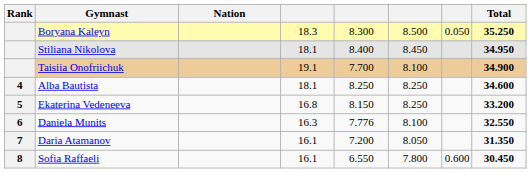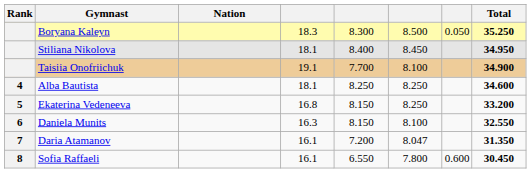 <table class="wikitable sortable" style="text-align:center; font-size:85%">
 <tr>
 <th scope="col" style="width:20px;">Rank</th>
 <th ! scope="col" style="width:170px;">Gymnast</th>
 <th ! scope="col" style="width:120px;">Nation</th>
 <th ! scope="col" style="width:60px;"></th>
 <th ! scope="col" style="width:60px;"></th>
 <th ! scope="col" style="width:60px;"></th>
 <th ! scope="col" style="width:30px;"></th>
 <th ! scope="col" style="width:60px;">Total</th>
 </tr>
 <tr bgcolor=fffcaf>
 <th scope=row></th>
 <td align=left><a href='#'>Boryana Kaleyn</a></td>
 <td align=left></td>
 <td>18.3</td>
 <td>8.300</td>
 <td>8.500</td>
 <td>0.050</td>
 <td><strong>35.250</strong></td>
 </tr>
 <tr bgcolor=e5e5e5>
 <th scope=row></th>
 <td align=left><a href='#'>Stiliana Nikolova</a></td>
 <td align=left></td>
 <td>18.1</td>
 <td>8.400</td>
 <td>8.450</td>
 <td></td>
 <td><strong>34.950</strong></td>
 </tr>
 <tr bgcolor=eecc99>
 <th scope=row></th>
 <td align=left><a href='#'>Taisiia Onofriichuk</a></td>
 <td align=left></td>
 <td>19.1</td>
 <td>7.700</td>
 <td>8.100</td>
 <td></td>
 <td><strong>34.900</strong></td>
 </tr>
 <tr>
 <th scope=row>4</th>
 <td align=left><a href='#'>Alba Bautista</a></td>
 <td align=left></td>
 <td>18.1</td>
 <td>8.250</td>
 <td>8.250</td>
 <td></td>
 <td><strong>34.600</strong></td>
 </tr>
 <tr>
 <th scope=row>5</th>
 <td align=left><a href='#'>Ekaterina Vedeneeva</a></td>
 <td align=left></td>
 <td>16.8</td>
 <td>8.150</td>
 <td>8.250</td>
 <td></td>
 <td><strong>33.200</strong></td>
 </tr>
 <tr>
 <th scope=row>6</th>
 <td align=left><a href='#'>Daniela Munits</a></td>
 <td align=left></td>
 <td>16.3</td>
-<td>7.776</td>
+<td>8.150</td>
 <td>8.100</td>
 <td></td>
 <td><strong>32.550</strong></td>
 </tr>
 <tr>
 <th scope=row>7</th>
 <td align=left><a href='#'>Daria Atamanov</a></td>
 <td align=left></td>
 <td>16.1</td>
 <td>7.200</td>
-<td>8.050</td>
+<td>8.047</td>
 <td></td>
 <td><strong>31.350</strong></td>
 </tr>
 <tr>
 <th scope=row>8</th>
 <td align=left><a href='#'>Sofia Raffaeli</a></td>
 <td align=left></td>
 <td>16.1</td>
 <td>6.550</td>
 <td>7.800</td>
 <td>0.600</td>
 <td><strong>30.450</strong></td>
 </tr>
 </table>
